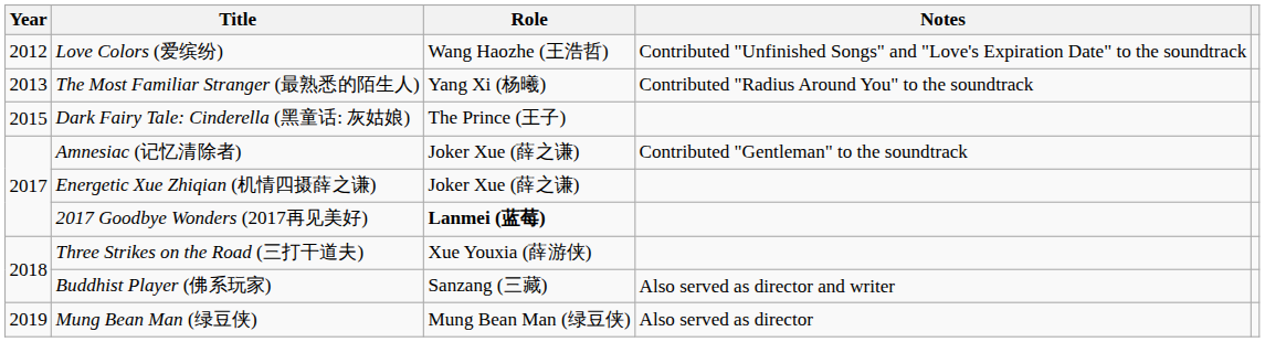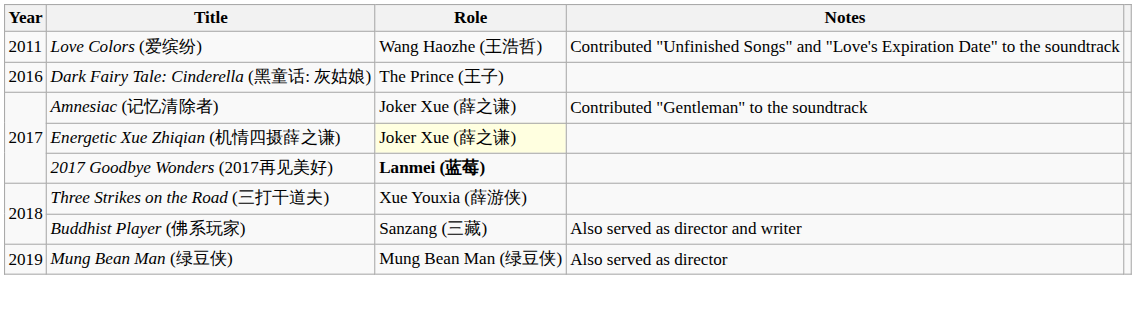 <table class="wikitable">
 <tr>
 <th>Year</th>
 <th>Title</th>
 <th>Role</th>
 <th>Notes</th>
 <th scope="col"></th>
 </tr>
 <tr>
-<td>2012</td>
+<td>2011</td>
 <td><em>Love Colors</em> (爱缤纷)</td>
 <td>Wang Haozhe (王浩哲)</td>
 <td>Contributed "Unfinished Songs" and "Love's Expiration Date" to the soundtrack</td>
 <td></td>
 </tr>
 <tr>
-<td>2013</td>
-<td><em>The Most Familiar Stranger</em> (最熟悉的陌生人)</td>
-<td>Yang Xi (杨曦)</td>
-<td>Contributed "Radius Around You" to the soundtrack</td>
-<td></td>
-</tr>
-<tr>
-<td>2015</td>
+<td>2016</td>
 <td><em>Dark Fairy Tale: Cinderella</em> (黑童话: 灰姑娘)</td>
 <td>The Prince (王子)</td>
 <td></td>
 <td></td>
 </tr>
 <tr>
 <td rowspan="3">2017</td>
 <td><em>Amnesiac</em> (记忆清除者)</td>
 <td>Joker Xue (薛之谦)</td>
 <td>Contributed "Gentleman" to the soundtrack</td>
 <td></td>
 </tr>
 <tr>
 <td><em>Energetic Xue Zhiqian</em> (机情四摄薛之谦)</td>
-<td>Joker Xue (薛之谦)</td>
+<td style="background: lightyellow;">Joker Xue (薛之谦)</td>
 <td></td>
 <td></td>
 </tr>
 <tr>
 <td><em>2017 Goodbye Wonders</em> (2017再见美好)</td>
 <td><strong>Lanmei (蓝莓)</strong></td>
 <td></td>
 <td></td>
 </tr>
 <tr>
 <td rowspan="2">2018</td>
 <td><em>Three Strikes on the Road</em> (三打干道夫)</td>
 <td>Xue Youxia (薛游侠)</td>
 <td></td>
 <td></td>
 </tr>
 <tr>
 <td><em>Buddhist Player</em> (佛系玩家)</td>
 <td>Sanzang (三藏)</td>
 <td>Also served as director and writer</td>
 <td></td>
 </tr>
 <tr>
 <td>2019</td>
 <td><em>Mung Bean Man</em> (绿豆侠)</td>
 <td>Mung Bean Man (绿豆侠)</td>
 <td>Also served as director</td>
 <td></td>
 </tr>
 </table>
